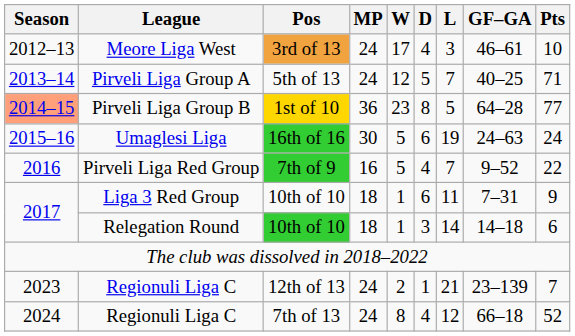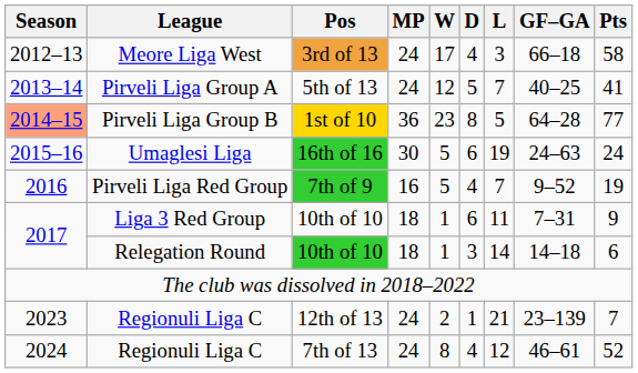 <table class="wikitable sortable" style="text-align: center">
 <tr>
 <th>Season</th>
 <th>League</th>
 <th>Pos</th>
 <th>MP</th>
 <th>W</th>
 <th>D</th>
 <th>L</th>
 <th>GF–GA</th>
 <th>Pts</th>
 </tr>
 <tr>
 <td>2012–13</td>
 <td><a href='#'>Meore Liga</a> West</td>
 <td bgcolor=#F1A33F>3rd of 13</td>
 <td>24</td>
 <td>17</td>
 <td>4</td>
 <td>3</td>
-<td>46–61</td>
-<td>10</td>
+<td>66–18</td>
+<td>58</td>
 </tr>
 <tr>
 <td><a href='#'>2013–14</a></td>
 <td><a href='#'>Pirveli Liga</a> Group A</td>
 <td>5th of 13</td>
 <td>24</td>
 <td>12</td>
 <td>5</td>
 <td>7</td>
 <td>40–25</td>
-<td>71</td>
+<td>41</td>
 </tr>
 <tr>
 <td style="background: lightsalmon;"><a href='#'>2014–15</a></td>
 <td>Pirveli Liga Group B</td>
 <td bgcolor=Gold>1st of 10</td>
 <td>36</td>
 <td>23</td>
 <td>8</td>
 <td>5</td>
 <td>64–28</td>
 <td>77</td>
 </tr>
 <tr>
 <td><a href='#'>2015–16</a></td>
 <td><a href='#'>Umaglesi Liga</a></td>
 <td bgcolor=LimeGreen>16th of 16</td>
 <td>30</td>
 <td>5</td>
 <td>6</td>
 <td>19</td>
 <td>24–63</td>
 <td>24</td>
 </tr>
 <tr>
 <td><a href='#'>2016</a></td>
 <td>Pirveli Liga Red Group</td>
 <td bgcolor=LimeGreen>7th of 9</td>
 <td>16</td>
 <td>5</td>
 <td>4</td>
 <td>7</td>
 <td>9–52</td>
-<td>22</td>
+<td>19</td>
 </tr>
 <tr>
 <td rowspan=2><a href='#'>2017</a></td>
 <td><a href='#'>Liga 3</a> Red Group</td>
 <td>10th of 10</td>
 <td>18</td>
 <td>1</td>
 <td>6</td>
 <td>11</td>
 <td>7–31</td>
 <td>9</td>
 </tr>
 <tr>
 <td>Relegation Round</td>
 <td bgcolor=LimeGreen>10th of 10</td>
 <td>18</td>
 <td>1</td>
 <td>3</td>
 <td>14</td>
 <td>14–18</td>
 <td>6</td>
 </tr>
 <tr>
 <td colspan=9><em>The club was dissolved in 2018–2022</em></td>
 </tr>
 <tr>
 <td>2023</td>
 <td><a href='#'>Regionuli Liga</a> C</td>
 <td>12th of 13</td>
 <td>24</td>
 <td>2</td>
 <td>1</td>
 <td>21</td>
 <td>23–139</td>
 <td>7</td>
 </tr>
 <tr>
 <td>2024</td>
 <td>Regionuli Liga C</td>
 <td>7th of 13</td>
 <td>24</td>
 <td>8</td>
 <td>4</td>
 <td>12</td>
-<td>66–18</td>
+<td>46–61</td>
 <td>52</td>
 </tr>
 </table>
